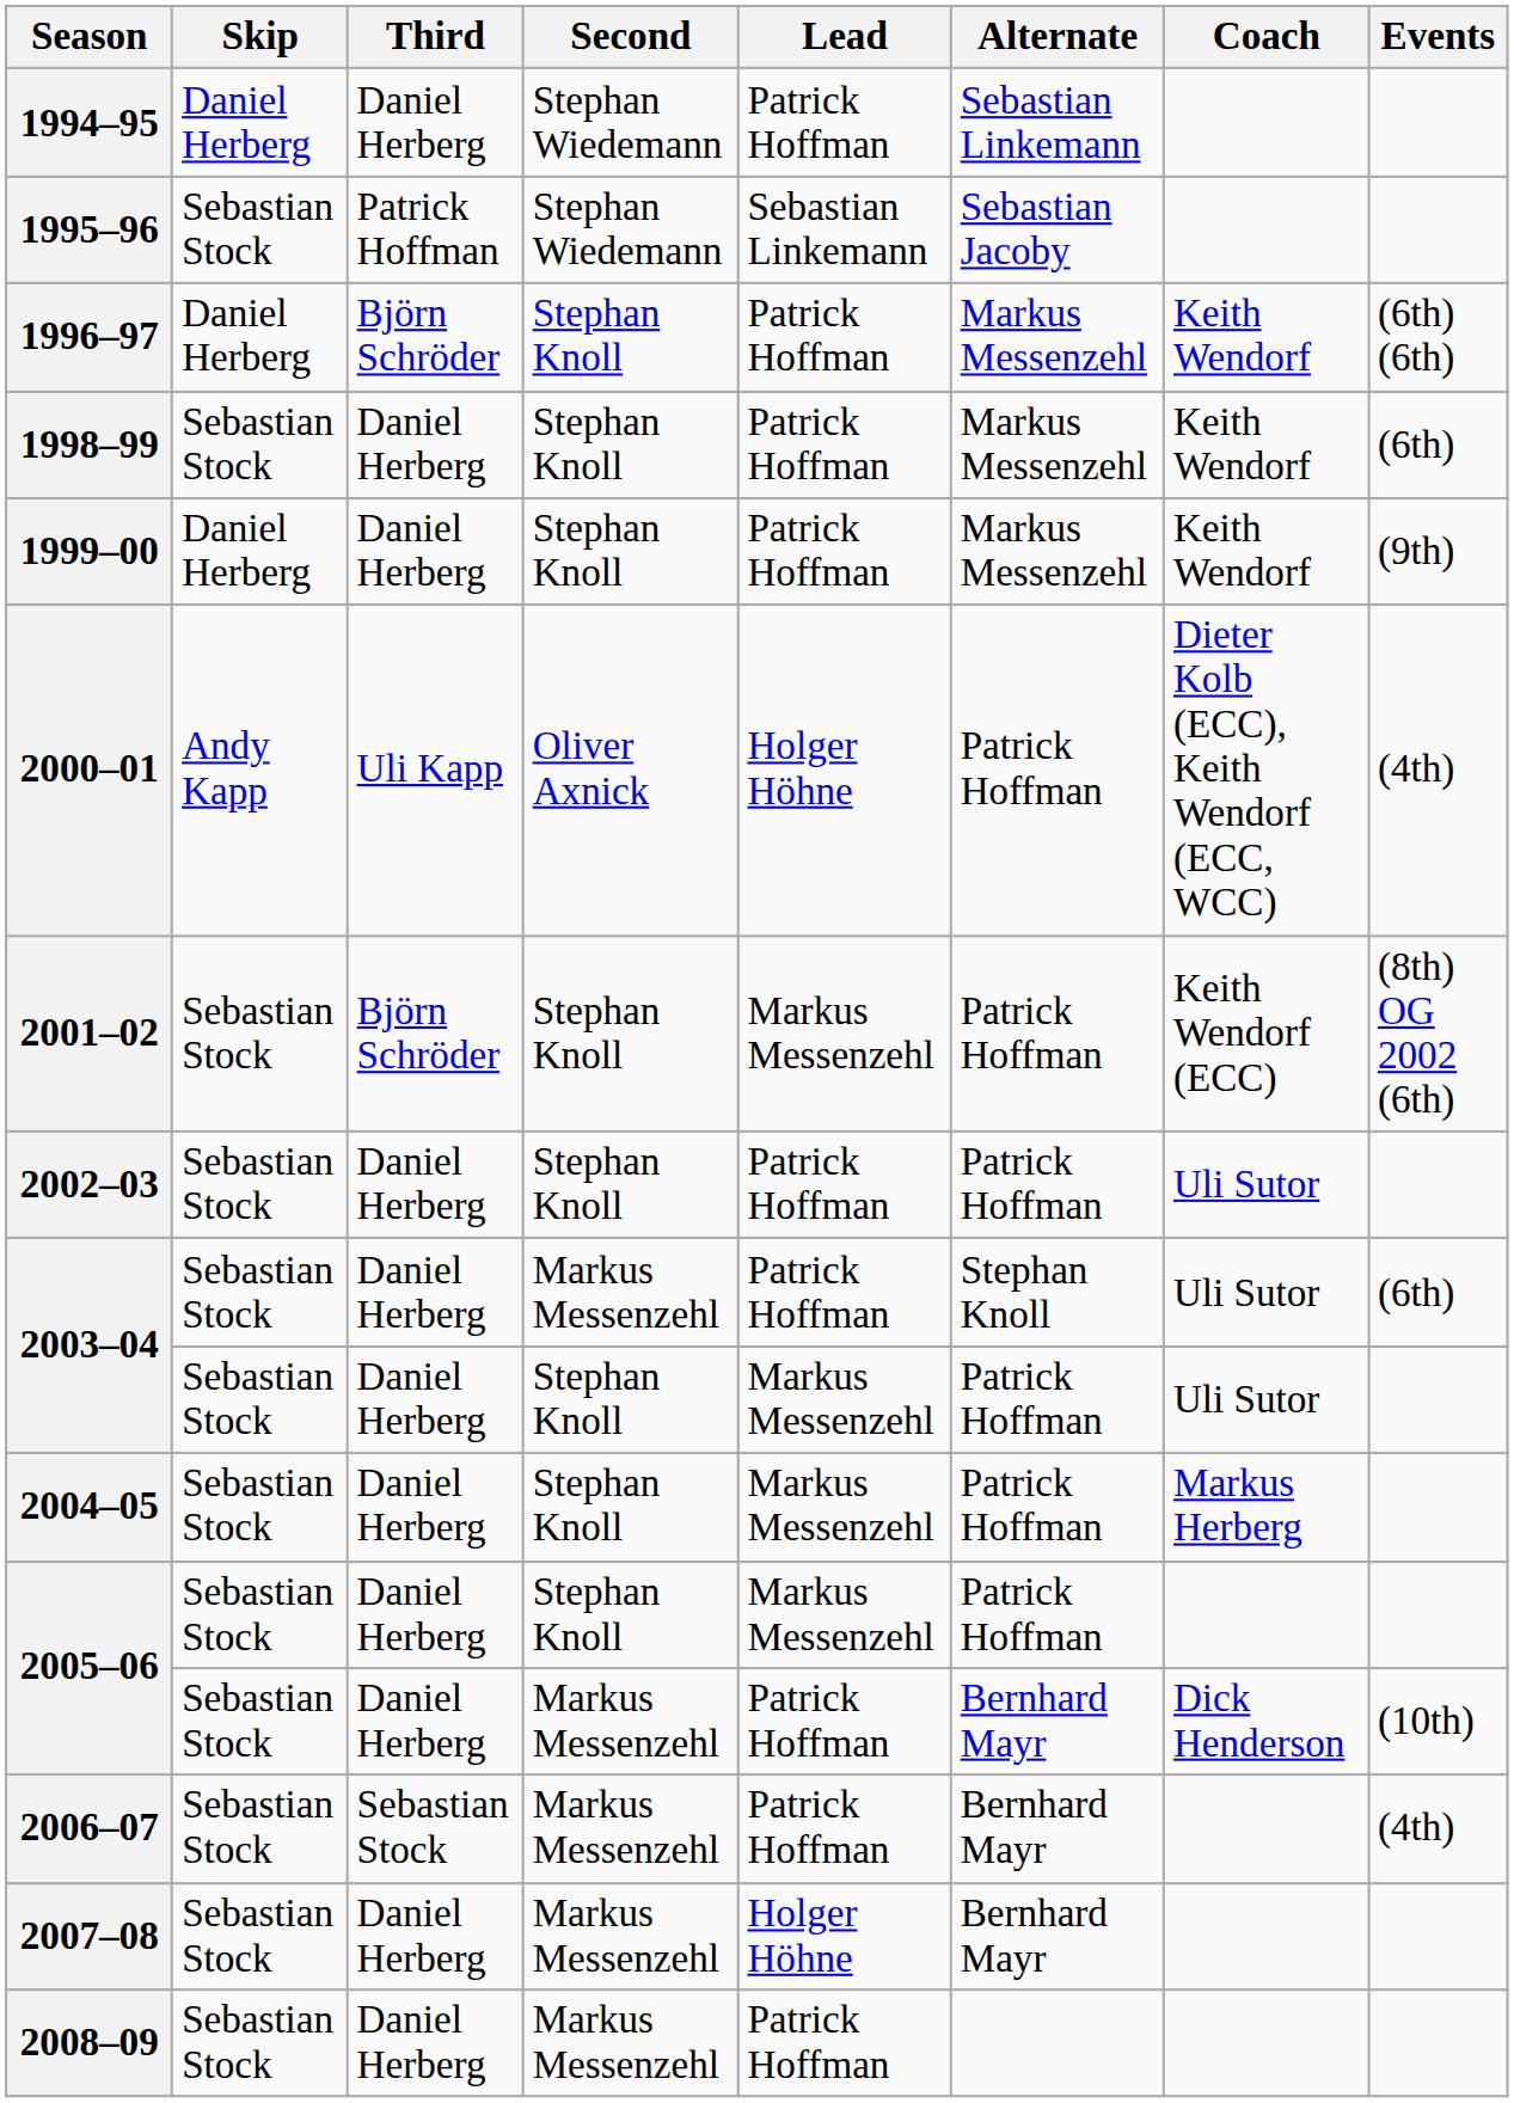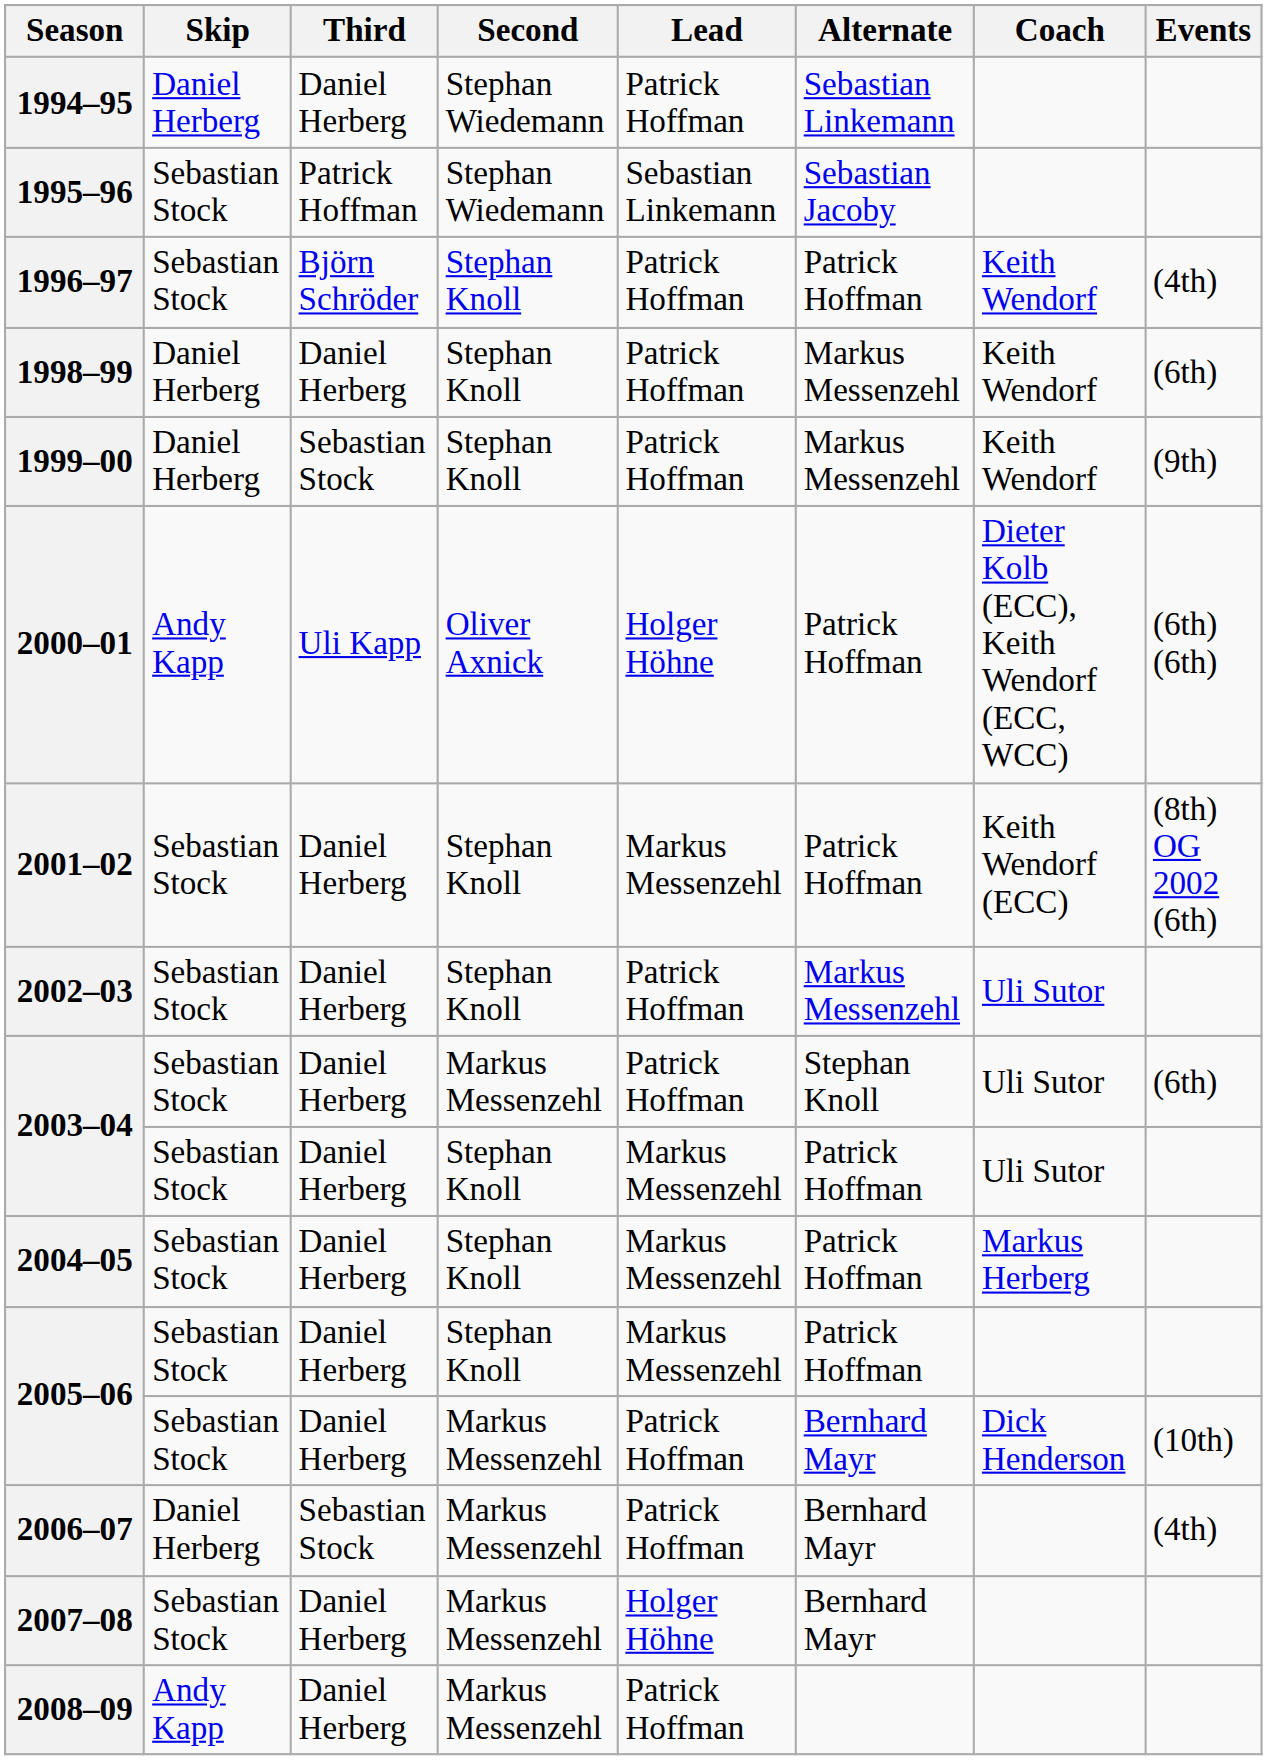 <table class="wikitable">
 <tr>
 <th scope="col" width=60>Season</th>
 <th scope="col">Skip</th>
 <th scope="col">Third</th>
 <th scope="col">Second</th>
 <th scope="col">Lead</th>
 <th scope="col">Alternate</th>
 <th scope="col">Coach</th>
 <th scope="col">Events</th>
 </tr>
 <tr>
 <th scope="row">1994–95</th>
 <td><a href='#'>Daniel Herberg</a></td>
 <td>Daniel Herberg</td>
 <td>Stephan Wiedemann</td>
 <td>Patrick Hoffman</td>
 <td><a href='#'>Sebastian Linkemann</a></td>
 <td></td>
 <td> </td>
 </tr>
 <tr>
 <th scope="row">1995–96</th>
 <td>Sebastian Stock</td>
 <td>Patrick Hoffman</td>
 <td>Stephan Wiedemann</td>
 <td>Sebastian Linkemann</td>
 <td><a href='#'>Sebastian Jacoby</a></td>
 <td></td>
 <td> </td>
 </tr>
 <tr>
 <th scope="row">1996–97</th>
-<td>Daniel Herberg</td>
+<td>Sebastian Stock</td>
 <td><a href='#'>Björn Schröder</a></td>
 <td><a href='#'>Stephan Knoll</a></td>
 <td>Patrick Hoffman</td>
-<td><a href='#'>Markus Messenzehl</a></td>
+<td>Patrick Hoffman</td>
 <td><a href='#'>Keith Wendorf</a></td>
-<td> (6th)<br> (6th)</td>
+<td> (4th)</td>
 </tr>
 <tr>
 <th scope="row">1998–99</th>
-<td>Sebastian Stock</td>
+<td>Daniel Herberg</td>
 <td>Daniel Herberg</td>
 <td>Stephan Knoll</td>
 <td>Patrick Hoffman</td>
 <td>Markus Messenzehl</td>
 <td>Keith Wendorf</td>
 <td> (6th)</td>
 </tr>
 <tr>
 <th scope="row">1999–00</th>
 <td>Daniel Herberg</td>
-<td>Daniel Herberg</td>
+<td>Sebastian Stock</td>
 <td>Stephan Knoll</td>
 <td>Patrick Hoffman</td>
 <td>Markus Messenzehl</td>
 <td>Keith Wendorf</td>
 <td> (9th)</td>
 </tr>
 <tr>
 <th scope="row">2000–01</th>
 <td><a href='#'>Andy Kapp</a></td>
 <td><a href='#'>Uli Kapp</a></td>
 <td><a href='#'>Oliver Axnick</a></td>
 <td><a href='#'>Holger Höhne</a></td>
 <td>Patrick Hoffman</td>
 <td><a href='#'>Dieter Kolb</a> (ECC),<br>Keith Wendorf (ECC, WCC)</td>
-<td> (4th)</td>
+<td> (6th)<br> (6th)</td>
 </tr>
 <tr>
 <th scope="row">2001–02</th>
 <td>Sebastian Stock</td>
-<td><a href='#'>Björn Schröder</a></td>
+<td>Daniel Herberg</td>
 <td>Stephan Knoll</td>
 <td>Markus Messenzehl</td>
 <td>Patrick Hoffman</td>
 <td>Keith Wendorf (ECC)</td>
 <td> (8th)<br><a href='#'>OG 2002</a> (6th)</td>
 </tr>
 <tr>
 <th scope="row">2002–03</th>
 <td>Sebastian Stock</td>
 <td>Daniel Herberg</td>
 <td>Stephan Knoll</td>
 <td>Patrick Hoffman</td>
-<td>Patrick Hoffman</td>
+<td><a href='#'>Markus Messenzehl</a></td>
 <td><a href='#'>Uli Sutor</a></td>
 <td> </td>
 </tr>
 <tr>
 <th scope="row" rowspan=2>2003–04</th>
 <td>Sebastian Stock</td>
 <td>Daniel Herberg</td>
 <td>Markus Messenzehl</td>
 <td>Patrick Hoffman</td>
 <td>Stephan Knoll</td>
 <td>Uli Sutor</td>
 <td> (6th)</td>
 </tr>
 <tr>
 <td>Sebastian Stock</td>
 <td>Daniel Herberg</td>
 <td>Stephan Knoll</td>
 <td>Markus Messenzehl</td>
 <td>Patrick Hoffman</td>
 <td>Uli Sutor</td>
 <td> </td>
 </tr>
 <tr>
 <th scope="row">2004–05</th>
 <td>Sebastian Stock</td>
 <td>Daniel Herberg</td>
 <td>Stephan Knoll</td>
 <td>Markus Messenzehl</td>
 <td>Patrick Hoffman</td>
 <td><a href='#'>Markus Herberg</a></td>
 <td> </td>
 </tr>
 <tr>
 <th scope="row" rowspan=2>2005–06</th>
 <td>Sebastian Stock</td>
 <td>Daniel Herberg</td>
 <td>Stephan Knoll</td>
 <td>Markus Messenzehl</td>
 <td>Patrick Hoffman</td>
 <td></td>
 <td></td>
 </tr>
 <tr>
 <td>Sebastian Stock</td>
 <td>Daniel Herberg</td>
 <td>Markus Messenzehl</td>
 <td>Patrick Hoffman</td>
 <td><a href='#'>Bernhard Mayr</a></td>
 <td><a href='#'>Dick Henderson</a></td>
 <td> (10th)</td>
 </tr>
 <tr>
 <th scope="row">2006–07</th>
-<td>Sebastian Stock</td>
+<td>Daniel Herberg</td>
 <td>Sebastian Stock</td>
 <td>Markus Messenzehl</td>
 <td>Patrick Hoffman</td>
 <td>Bernhard Mayr</td>
 <td></td>
 <td> (4th)</td>
 </tr>
 <tr>
 <th scope="row">2007–08</th>
 <td>Sebastian Stock</td>
 <td>Daniel Herberg</td>
 <td>Markus Messenzehl</td>
 <td><a href='#'>Holger Höhne</a></td>
 <td>Bernhard Mayr</td>
 <td></td>
 <td></td>
 </tr>
 <tr>
 <th scope="row">2008–09</th>
-<td>Sebastian Stock</td>
+<td><a href='#'>Andy Kapp</a></td>
 <td>Daniel Herberg</td>
 <td>Markus Messenzehl</td>
 <td>Patrick Hoffman</td>
 <td></td>
 <td></td>
 <td></td>
 </tr>
 </table>
